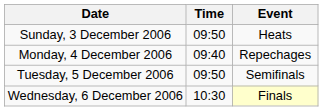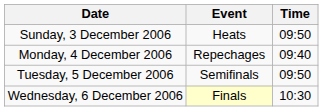 <table class = "wikitable" style="text-align:center;">
 <tr>
 <th width=220>Date</th>
+<th width=100>Event</th>
 <th width=50>Time</th>
-<th width=100>Event</th>
 </tr>
 <tr>
 <td>Sunday, 3 December 2006</td>
+<td>Heats</td>
 <td>09:50</td>
-<td>Heats</td>
 </tr>
 <tr>
 <td>Monday, 4 December 2006</td>
+<td>Repechages</td>
 <td>09:40</td>
-<td>Repechages</td>
 </tr>
 <tr>
 <td>Tuesday, 5 December 2006</td>
+<td>Semifinals</td>
 <td>09:50</td>
-<td>Semifinals</td>
 </tr>
 <tr>
 <td>Wednesday, 6 December 2006</td>
+<td bgcolor=ffffcc>Finals</td>
 <td>10:30</td>
-<td bgcolor=ffffcc>Finals</td>
 </tr>
 </table>
